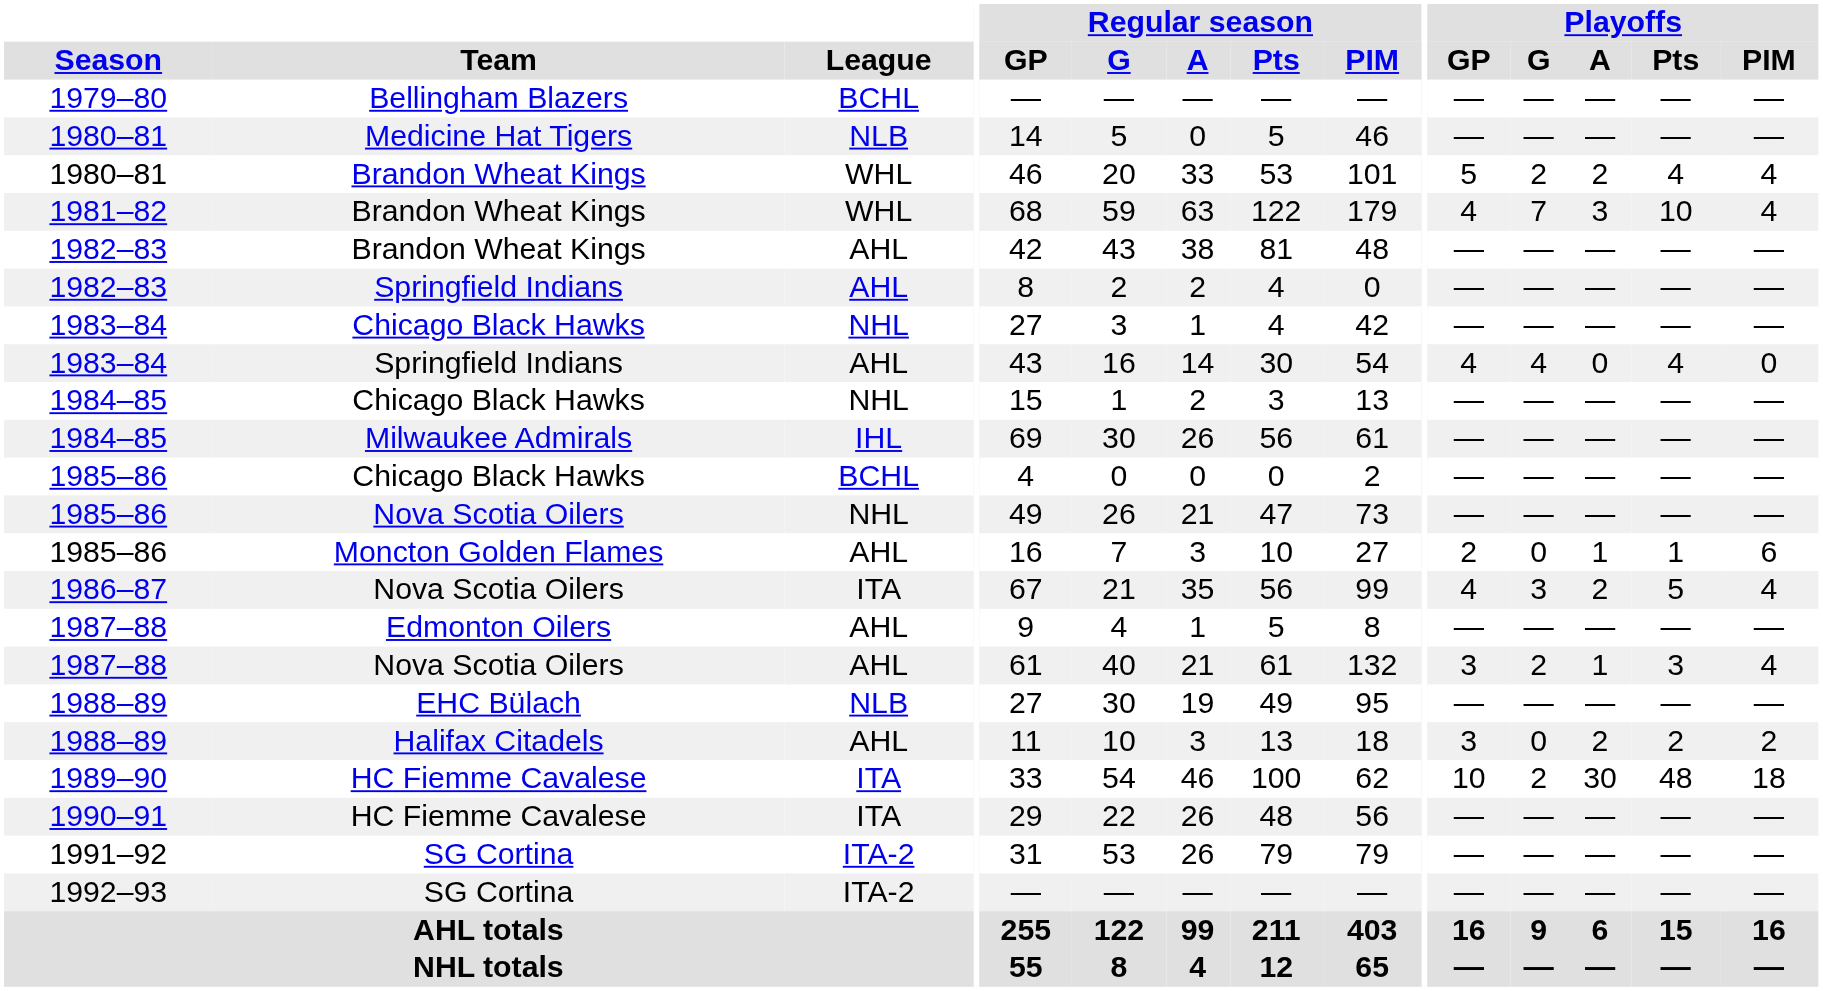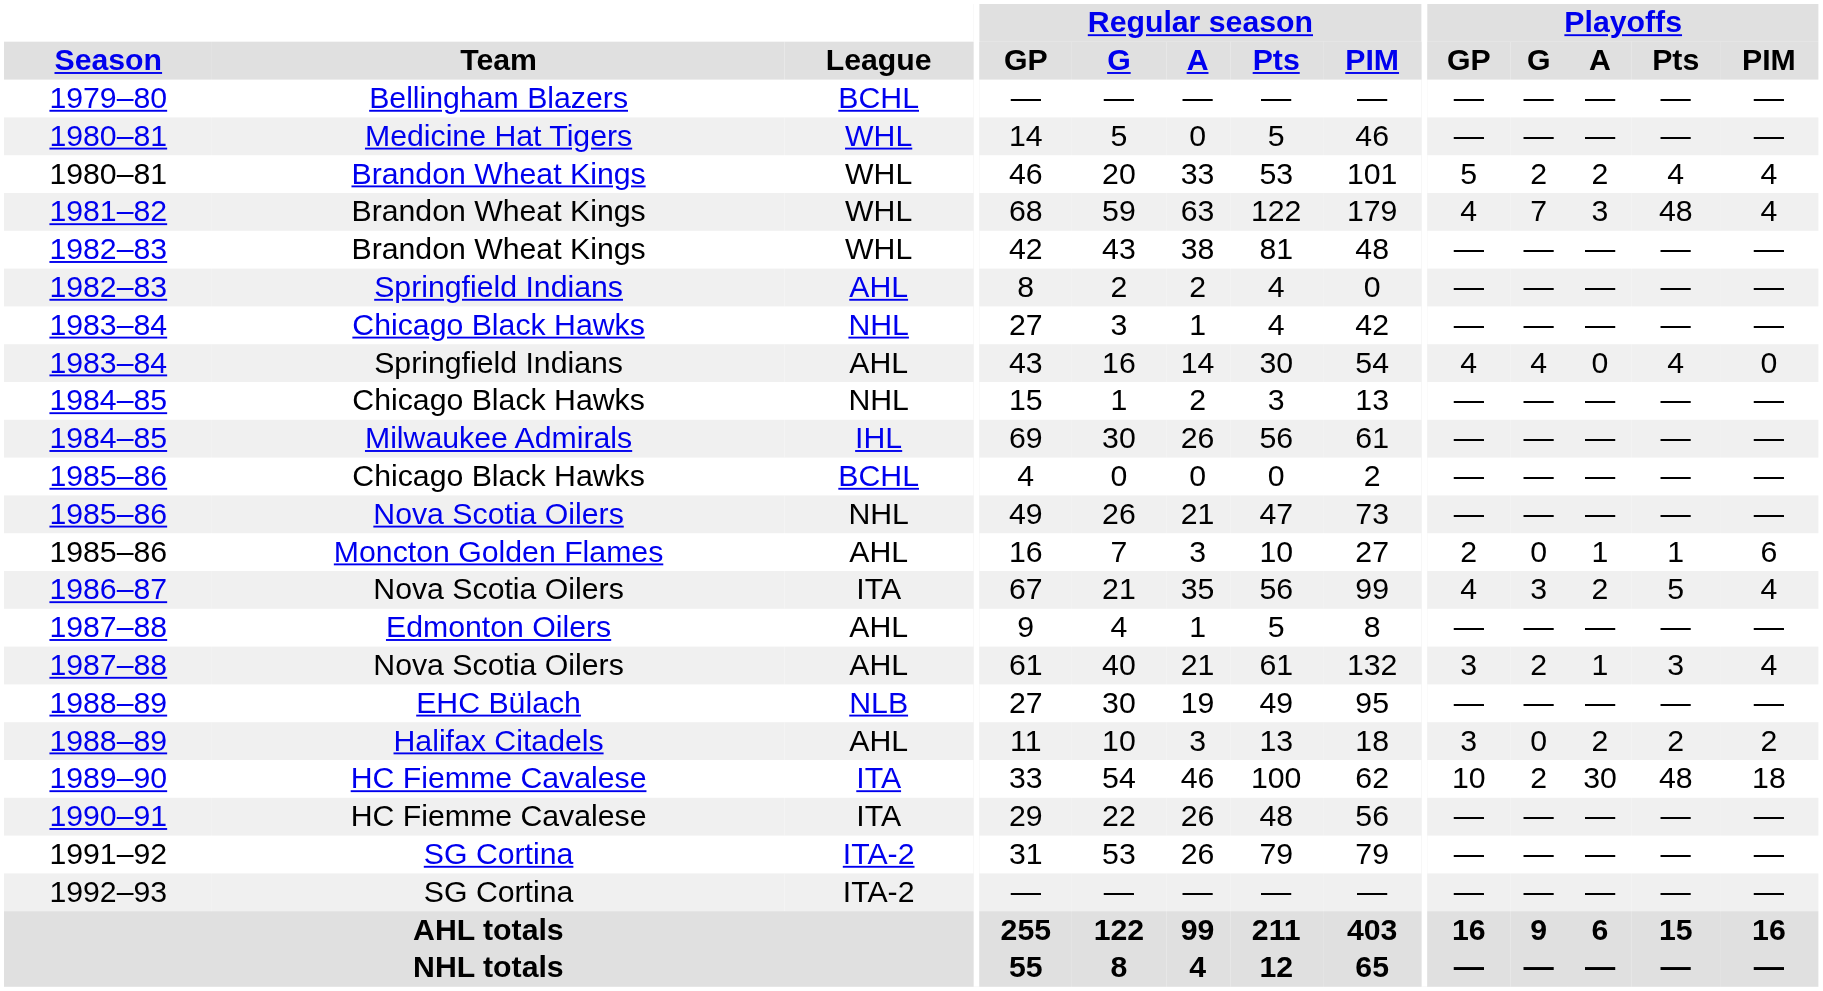 <table border="0" cellpadding="1" cellspacing="0" style="text-align:center; width:60em">
 <tr bgcolor="#e0e0e0">
 <th colspan="3" bgcolor="#ffffff"></th>
 <th rowspan="100" bgcolor="#ffffff"></th>
 <th colspan="5"><a href='#'>Regular season</a></th>
 <th rowspan="100" bgcolor="#ffffff"></th>
 <th colspan="5"><a href='#'>Playoffs</a></th>
 </tr>
 <tr bgcolor="#e0e0e0">
 <th><a href='#'>Season</a></th>
 <th>Team</th>
 <th>League</th>
 <th>GP</th>
 <th><a href='#'>G</a></th>
 <th><a href='#'>A</a></th>
 <th><a href='#'>Pts</a></th>
 <th><a href='#'>PIM</a></th>
 <th>GP</th>
 <th>G</th>
 <th>A</th>
 <th>Pts</th>
 <th>PIM</th>
 </tr>
 <tr>
 <td><a href='#'>1979–80</a></td>
 <td><a href='#'>Bellingham Blazers</a></td>
 <td><a href='#'>BCHL</a></td>
 <td>—</td>
 <td>—</td>
 <td>—</td>
 <td>—</td>
 <td>—</td>
 <td>—</td>
 <td>—</td>
 <td>—</td>
 <td>—</td>
 <td>—</td>
 </tr>
 <tr bgcolor="#f0f0f0">
 <td><a href='#'>1980–81</a></td>
 <td><a href='#'>Medicine Hat Tigers</a></td>
-<td><a href='#'>NLB</a></td>
+<td><a href='#'>WHL</a></td>
 <td>14</td>
 <td>5</td>
 <td>0</td>
 <td>5</td>
 <td>46</td>
 <td>—</td>
 <td>—</td>
 <td>—</td>
 <td>—</td>
 <td>—</td>
 </tr>
 <tr>
 <td>1980–81</td>
 <td><a href='#'>Brandon Wheat Kings</a></td>
 <td>WHL</td>
 <td>46</td>
 <td>20</td>
 <td>33</td>
 <td>53</td>
 <td>101</td>
 <td>5</td>
 <td>2</td>
 <td>2</td>
 <td>4</td>
 <td>4</td>
 </tr>
 <tr bgcolor="#f0f0f0">
 <td><a href='#'>1981–82</a></td>
 <td>Brandon Wheat Kings</td>
 <td>WHL</td>
 <td>68</td>
 <td>59</td>
 <td>63</td>
 <td>122</td>
 <td>179</td>
 <td>4</td>
 <td>7</td>
 <td>3</td>
-<td>10</td>
+<td>48</td>
 <td>4</td>
 </tr>
 <tr>
 <td><a href='#'>1982–83</a></td>
 <td>Brandon Wheat Kings</td>
-<td>AHL</td>
+<td>WHL</td>
 <td>42</td>
 <td>43</td>
 <td>38</td>
 <td>81</td>
 <td>48</td>
 <td>—</td>
 <td>—</td>
 <td>—</td>
 <td>—</td>
 <td>—</td>
 </tr>
 <tr bgcolor="#f0f0f0">
 <td><a href='#'>1982–83</a></td>
 <td><a href='#'>Springfield Indians</a></td>
 <td><a href='#'>AHL</a></td>
 <td>8</td>
 <td>2</td>
 <td>2</td>
 <td>4</td>
 <td>0</td>
 <td>—</td>
 <td>—</td>
 <td>—</td>
 <td>—</td>
 <td>—</td>
 </tr>
 <tr>
 <td><a href='#'>1983–84</a></td>
 <td><a href='#'>Chicago Black Hawks</a></td>
 <td><a href='#'>NHL</a></td>
 <td>27</td>
 <td>3</td>
 <td>1</td>
 <td>4</td>
 <td>42</td>
 <td>—</td>
 <td>—</td>
 <td>—</td>
 <td>—</td>
 <td>—</td>
 </tr>
 <tr bgcolor="#f0f0f0">
 <td><a href='#'>1983–84</a></td>
 <td>Springfield Indians</td>
 <td>AHL</td>
 <td>43</td>
 <td>16</td>
 <td>14</td>
 <td>30</td>
 <td>54</td>
 <td>4</td>
 <td>4</td>
 <td>0</td>
 <td>4</td>
 <td>0</td>
 </tr>
 <tr>
 <td><a href='#'>1984–85</a></td>
 <td>Chicago Black Hawks</td>
 <td>NHL</td>
 <td>15</td>
 <td>1</td>
 <td>2</td>
 <td>3</td>
 <td>13</td>
 <td>—</td>
 <td>—</td>
 <td>—</td>
 <td>—</td>
 <td>—</td>
 </tr>
 <tr bgcolor="#f0f0f0">
 <td><a href='#'>1984–85</a></td>
 <td><a href='#'>Milwaukee Admirals</a></td>
 <td><a href='#'>IHL</a></td>
 <td>69</td>
 <td>30</td>
 <td>26</td>
 <td>56</td>
 <td>61</td>
 <td>—</td>
 <td>—</td>
 <td>—</td>
 <td>—</td>
 <td>—</td>
 </tr>
 <tr>
 <td><a href='#'>1985–86</a></td>
 <td>Chicago Black Hawks</td>
 <td><a href='#'>BCHL</a></td>
 <td>4</td>
 <td>0</td>
 <td>0</td>
 <td>0</td>
 <td>2</td>
 <td>—</td>
 <td>—</td>
 <td>—</td>
 <td>—</td>
 <td>—</td>
 </tr>
 <tr bgcolor="#f0f0f0">
 <td><a href='#'>1985–86</a></td>
 <td><a href='#'>Nova Scotia Oilers</a></td>
 <td>NHL</td>
 <td>49</td>
 <td>26</td>
 <td>21</td>
 <td>47</td>
 <td>73</td>
 <td>—</td>
 <td>—</td>
 <td>—</td>
 <td>—</td>
 <td>—</td>
 </tr>
 <tr>
 <td>1985–86</td>
 <td><a href='#'>Moncton Golden Flames</a></td>
 <td>AHL</td>
 <td>16</td>
 <td>7</td>
 <td>3</td>
 <td>10</td>
 <td>27</td>
 <td>2</td>
 <td>0</td>
 <td>1</td>
 <td>1</td>
 <td>6</td>
 </tr>
 <tr bgcolor="#f0f0f0">
 <td><a href='#'>1986–87</a></td>
 <td>Nova Scotia Oilers</td>
 <td>ITA</td>
 <td>67</td>
 <td>21</td>
 <td>35</td>
 <td>56</td>
 <td>99</td>
 <td>4</td>
 <td>3</td>
 <td>2</td>
 <td>5</td>
 <td>4</td>
 </tr>
 <tr>
 <td><a href='#'>1987–88</a></td>
 <td><a href='#'>Edmonton Oilers</a></td>
 <td>AHL</td>
 <td>9</td>
 <td>4</td>
 <td>1</td>
 <td>5</td>
 <td>8</td>
 <td>—</td>
 <td>—</td>
 <td>—</td>
 <td>—</td>
 <td>—</td>
 </tr>
 <tr bgcolor="#f0f0f0">
 <td><a href='#'>1987–88</a></td>
 <td>Nova Scotia Oilers</td>
 <td>AHL</td>
 <td>61</td>
 <td>40</td>
 <td>21</td>
 <td>61</td>
 <td>132</td>
 <td>3</td>
 <td>2</td>
 <td>1</td>
 <td>3</td>
 <td>4</td>
 </tr>
 <tr>
 <td><a href='#'>1988–89</a></td>
 <td><a href='#'>EHC Bülach</a></td>
 <td><a href='#'>NLB</a></td>
 <td>27</td>
 <td>30</td>
 <td>19</td>
 <td>49</td>
 <td>95</td>
 <td>—</td>
 <td>—</td>
 <td>—</td>
 <td>—</td>
 <td>—</td>
 </tr>
 <tr bgcolor="#f0f0f0">
 <td><a href='#'>1988–89</a></td>
 <td><a href='#'>Halifax Citadels</a></td>
 <td>AHL</td>
 <td>11</td>
 <td>10</td>
 <td>3</td>
 <td>13</td>
 <td>18</td>
 <td>3</td>
 <td>0</td>
 <td>2</td>
 <td>2</td>
 <td>2</td>
 </tr>
 <tr>
 <td><a href='#'>1989–90</a></td>
 <td><a href='#'>HC Fiemme Cavalese</a></td>
 <td><a href='#'>ITA</a></td>
 <td>33</td>
 <td>54</td>
 <td>46</td>
 <td>100</td>
 <td>62</td>
 <td>10</td>
 <td>2</td>
 <td>30</td>
 <td>48</td>
 <td>18</td>
 </tr>
 <tr bgcolor="#f0f0f0">
 <td><a href='#'>1990–91</a></td>
 <td>HC Fiemme Cavalese</td>
 <td>ITA</td>
 <td>29</td>
 <td>22</td>
 <td>26</td>
 <td>48</td>
 <td>56</td>
 <td>—</td>
 <td>—</td>
 <td>—</td>
 <td>—</td>
 <td>—</td>
 </tr>
 <tr>
 <td>1991–92</td>
 <td><a href='#'>SG Cortina</a></td>
 <td><a href='#'>ITA-2</a></td>
 <td>31</td>
 <td>53</td>
 <td>26</td>
 <td>79</td>
 <td>79</td>
 <td>—</td>
 <td>—</td>
 <td>—</td>
 <td>—</td>
 <td>—</td>
 </tr>
 <tr bgcolor="#f0f0f0">
 <td>1992–93</td>
 <td>SG Cortina</td>
 <td>ITA-2</td>
 <td>—</td>
 <td>—</td>
 <td>—</td>
 <td>—</td>
 <td>—</td>
 <td>—</td>
 <td>—</td>
 <td>—</td>
 <td>—</td>
 <td>—</td>
 </tr>
 <tr bgcolor="#e0e0e0">
 <th colspan="3">AHL totals</th>
 <th>255</th>
 <th>122</th>
 <th>99</th>
 <th>211</th>
 <th>403</th>
 <th>16</th>
 <th>9</th>
 <th>6</th>
 <th>15</th>
 <th>16</th>
 </tr>
 <tr bgcolor="#e0e0e0">
 <th colspan="3">NHL totals</th>
 <th>55</th>
 <th>8</th>
 <th>4</th>
 <th>12</th>
 <th>65</th>
 <th>—</th>
 <th>—</th>
 <th>—</th>
 <th>—</th>
 <th>—</th>
 </tr>
 </table>
